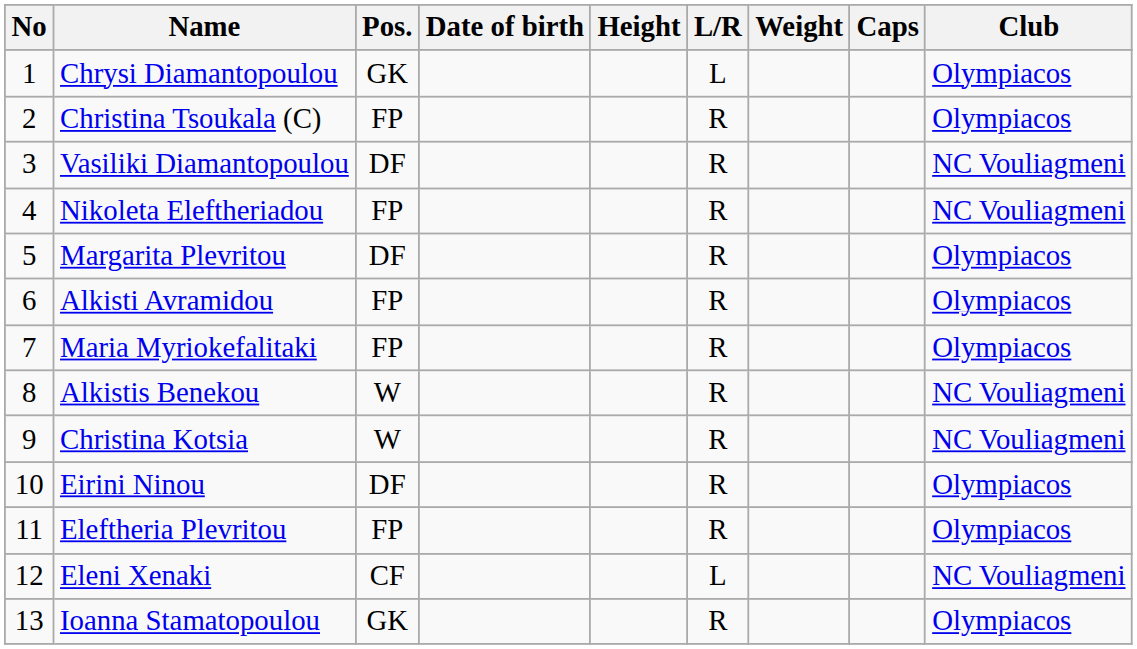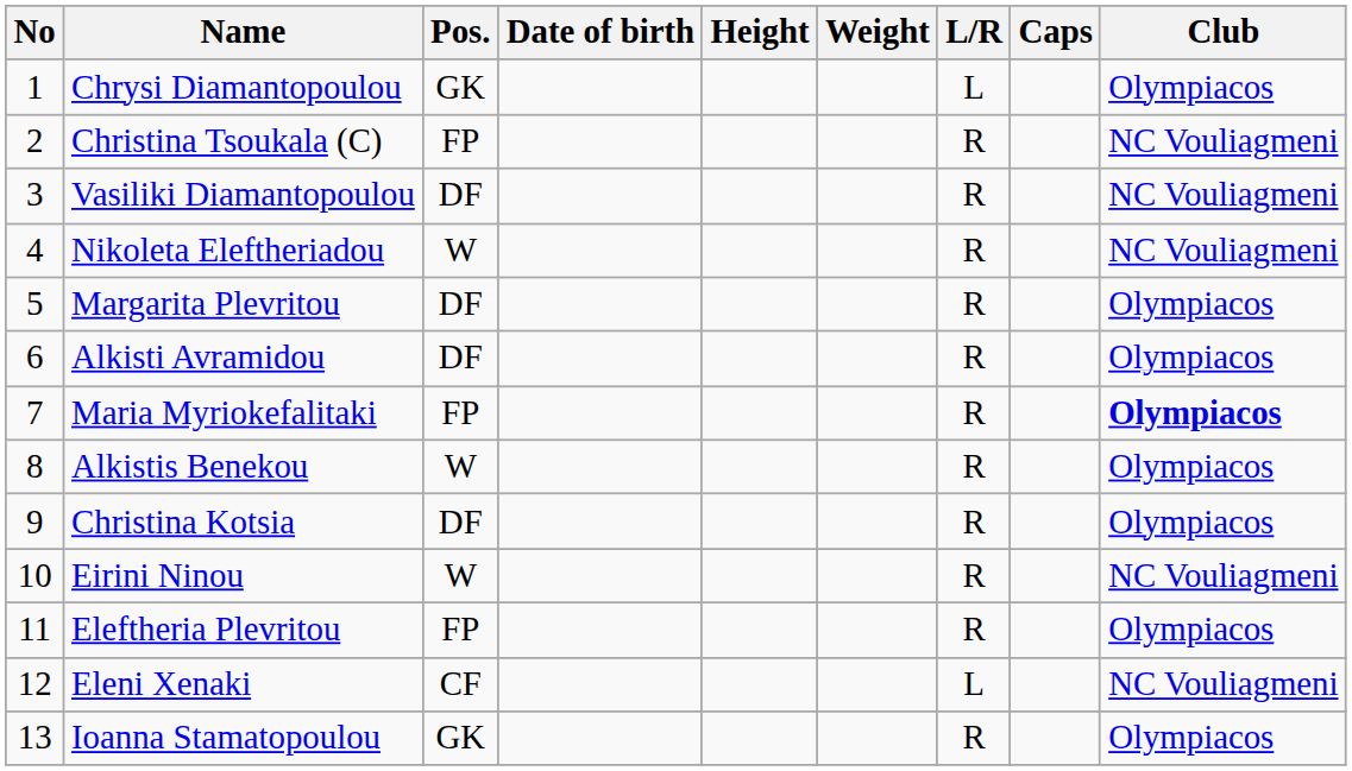 <table class="wikitable sortable" text-align:center;">
 <tr>
 <th>No</th>
 <th>Name</th>
 <th>Pos.</th>
 <th>Date of birth</th>
 <th>Height</th>
+<th>Weight</th>
 <th>L/R</th>
-<th>Weight</th>
 <th>Caps</th>
 <th>Club</th>
 </tr>
 <tr>
 <td style="text-align:center;">1</td>
 <td style="text-align:left;"><a href='#'>Chrysi Diamantopoulou</a></td>
 <td style="text-align:center;">GK</td>
 <td style="text-align:left;"></td>
 <td></td>
+<td></td>
 <td style="text-align:center;">L</td>
-<td></td>
 <td style="text-align:center;"></td>
 <td style="text-align:left;"> <a href='#'>Olympiacos</a></td>
 </tr>
 <tr>
 <td style="text-align:center;">2</td>
 <td style="text-align:left;"><a href='#'>Christina Tsoukala</a> (C)</td>
 <td style="text-align:center;">FP</td>
 <td style="text-align:left;"></td>
 <td></td>
+<td></td>
 <td style="text-align:center;">R</td>
-<td></td>
 <td style="text-align:center;"></td>
-<td style="text-align:left;"> <a href='#'>Olympiacos</a></td>
+<td style="text-align:left;"> <a href='#'>NC Vouliagmeni</a></td>
 </tr>
 <tr>
 <td style="text-align:center;">3</td>
 <td style="text-align:left;"><a href='#'>Vasiliki Diamantopoulou</a></td>
 <td style="text-align:center;">DF</td>
 <td style="text-align:left;"></td>
 <td></td>
+<td></td>
 <td style="text-align:center;">R</td>
-<td></td>
 <td style="text-align:center;"></td>
 <td style="text-align:left;"> <a href='#'>NC Vouliagmeni</a></td>
 </tr>
 <tr>
 <td style="text-align:center;">4</td>
 <td style="text-align:left;"><a href='#'>Nikoleta Eleftheriadou</a></td>
-<td style="text-align:center;">FP</td>
+<td style="text-align:center;">W</td>
 <td style="text-align:left;"></td>
 <td></td>
+<td></td>
 <td style="text-align:center;">R</td>
-<td></td>
 <td style="text-align:center;"></td>
 <td style="text-align:left;"> <a href='#'>NC Vouliagmeni</a></td>
 </tr>
 <tr>
 <td style="text-align:center;">5</td>
 <td style="text-align:left;"><a href='#'>Margarita Plevritou</a></td>
 <td style="text-align:center;">DF</td>
 <td style="text-align:left;"></td>
 <td></td>
+<td></td>
 <td style="text-align:center;">R</td>
-<td></td>
 <td style="text-align:center;"></td>
 <td style="text-align:left;"> <a href='#'>Olympiacos</a></td>
 </tr>
 <tr>
 <td style="text-align:center;">6</td>
 <td style="text-align:left;"><a href='#'>Alkisti Avramidou</a></td>
-<td style="text-align:center;">FP</td>
+<td style="text-align:center;">DF</td>
 <td style="text-align:left;"></td>
 <td></td>
+<td></td>
 <td style="text-align:center;">R</td>
-<td></td>
 <td style="text-align:center;"></td>
 <td style="text-align:left;"> <a href='#'>Olympiacos</a></td>
 </tr>
 <tr>
 <td style="text-align:center;">7</td>
 <td style="text-align:left;"><a href='#'>Maria Myriokefalitaki</a></td>
 <td style="text-align:center;">FP</td>
 <td style="text-align:left;"></td>
 <td></td>
+<td></td>
 <td style="text-align:center;">R</td>
-<td></td>
 <td style="text-align:center;"></td>
-<td style="text-align:left;"> <a href='#'>Olympiacos</a></td>
+<td style="text-align:left;"><strong> <a href='#'>Olympiacos</a></strong></td>
 </tr>
 <tr>
 <td style="text-align:center;">8</td>
 <td style="text-align:left;"><a href='#'>Alkistis Benekou</a></td>
 <td style="text-align:center;">W</td>
 <td style="text-align:left;"></td>
 <td></td>
+<td></td>
 <td style="text-align:center;">R</td>
-<td></td>
 <td style="text-align:center;"></td>
-<td style="text-align:left;"> <a href='#'>NC Vouliagmeni</a></td>
+<td style="text-align:left;"> <a href='#'>Olympiacos</a></td>
 </tr>
 <tr>
 <td style="text-align:center;">9</td>
 <td style="text-align:left;"><a href='#'>Christina Kotsia</a></td>
-<td style="text-align:center;">W</td>
+<td style="text-align:center;">DF</td>
 <td style="text-align:left;"></td>
 <td></td>
+<td></td>
 <td style="text-align:center;">R</td>
-<td></td>
 <td style="text-align:center;"></td>
-<td style="text-align:left;"> <a href='#'>NC Vouliagmeni</a></td>
+<td style="text-align:left;"> <a href='#'>Olympiacos</a></td>
 </tr>
 <tr>
 <td style="text-align:center;">10</td>
 <td style="text-align:left;"><a href='#'>Eirini Ninou</a></td>
-<td style="text-align:center;">DF</td>
+<td style="text-align:center;">W</td>
 <td style="text-align:left;"></td>
 <td></td>
+<td></td>
 <td style="text-align:center;">R</td>
-<td></td>
 <td style="text-align:center;"></td>
-<td style="text-align:left;"> <a href='#'>Olympiacos</a></td>
+<td style="text-align:left;"> <a href='#'>NC Vouliagmeni</a></td>
 </tr>
 <tr>
 <td style="text-align:center;">11</td>
 <td style="text-align:left;"><a href='#'>Eleftheria Plevritou</a></td>
 <td style="text-align:center;">FP</td>
 <td style="text-align:left;"></td>
 <td></td>
+<td></td>
 <td style="text-align:center;">R</td>
-<td></td>
 <td style="text-align:center;"></td>
 <td style="text-align:left;"> <a href='#'>Olympiacos</a></td>
 </tr>
 <tr>
 <td style="text-align:center;">12</td>
 <td style="text-align:left;"><a href='#'>Eleni Xenaki</a></td>
 <td style="text-align:center;">CF</td>
 <td style="text-align:left;"></td>
 <td></td>
+<td></td>
 <td style="text-align:center;">L</td>
-<td></td>
 <td style="text-align:center;"></td>
 <td style="text-align:left;"> <a href='#'>NC Vouliagmeni</a></td>
 </tr>
 <tr>
 <td style="text-align:center;">13</td>
 <td style="text-align:left;"><a href='#'>Ioanna Stamatopoulou</a></td>
 <td style="text-align:center;">GK</td>
 <td style="text-align:left;"></td>
 <td></td>
+<td></td>
 <td style="text-align:center;">R</td>
-<td></td>
 <td style="text-align:center;"></td>
 <td style="text-align:left;"> <a href='#'>Olympiacos</a></td>
 </tr>
 </table>
